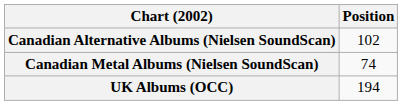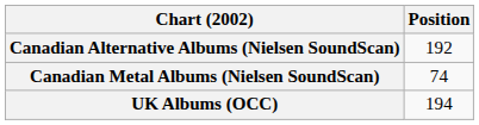 <table class="wikitable plainrowheaders" style="text-align:center">
 <tr>
 <th scope="col">Chart (2002)</th>
 <th scope="col">Position</th>
 </tr>
 <tr>
 <th scope="row">Canadian Alternative Albums (Nielsen SoundScan)</th>
-<td>102</td>
+<td>192</td>
 </tr>
 <tr>
 <th scope="row">Canadian Metal Albums (Nielsen SoundScan)</th>
 <td>74</td>
 </tr>
 <tr>
 <th scope="row">UK Albums (OCC)</th>
 <td>194</td>
 </tr>
 </table>
